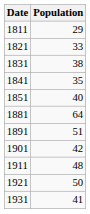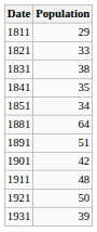 <table class="wikitable">
 <tr>
 <th>Date</th>
 <th>Population</th>
 </tr>
 <tr>
 <td align="left">1811</td>
 <td align="right">29</td>
 </tr>
 <tr>
 <td align="left">1821</td>
 <td align="right">33</td>
 </tr>
 <tr>
 <td align="left">1831</td>
 <td align="right">38</td>
 </tr>
 <tr>
 <td align="left">1841</td>
 <td align="right">35</td>
 </tr>
 <tr>
 <td align="left">1851</td>
-<td align="right">40</td>
+<td align="right">34</td>
 </tr>
 <tr>
 <td align="left">1881</td>
 <td align="right">64</td>
 </tr>
 <tr>
 <td align="left">1891</td>
 <td align="right">51</td>
 </tr>
 <tr>
 <td align="left">1901</td>
 <td align="right">42</td>
 </tr>
 <tr>
 <td align="left">1911</td>
 <td align="right">48</td>
 </tr>
 <tr>
 <td align="left">1921</td>
 <td align="right">50</td>
 </tr>
 <tr>
 <td align="left">1931</td>
-<td align="right">41</td>
+<td align="right">39</td>
 </tr>
 </table>
